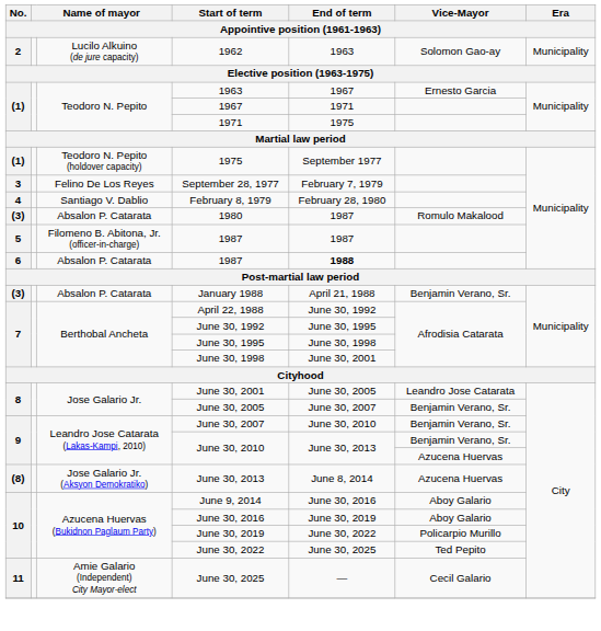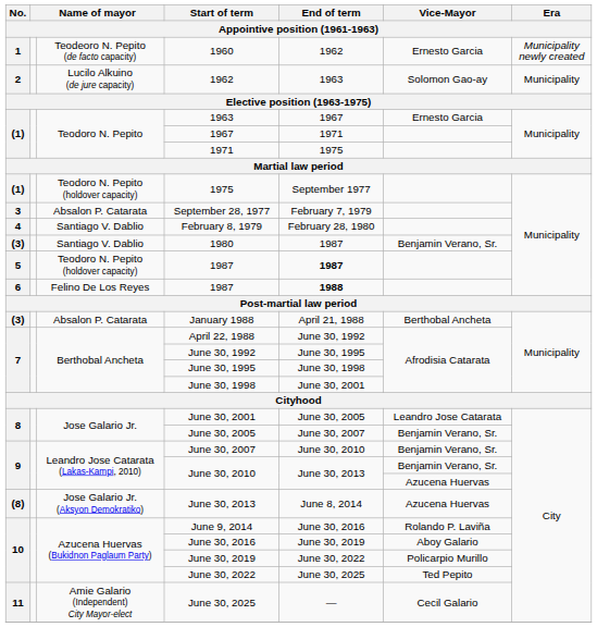 <table class="wikitable" style="margin:1em auto; text-align:center; line-height:17px;" width="70%">
 <tr>
 <th align="05%">No.</th>
 <th align="20%" colspan="2">Name of mayor</th>
 <th align="05%">Start of term</th>
 <th align="05%">End of term</th>
 <th align="20%">Vice-Mayor</th>
 <th align="05%">Era</th>
 </tr>
 <tr>
 <th colspan="7">Appointive position (1961-1963)</th>
+</tr>
+<tr>
+<th>1</th>
+<td></td>
+<td>Teodeoro N. Pepito<br><small>(<em>de facto</em> capacity)</small></td>
+<td>1960</td>
+<td>1962</td>
+<td>Ernesto Garcia</td>
+<td><em>Municipality<br>newly created</em></td>
 </tr>
 <tr>
 <th>2</th>
 <td></td>
 <td>Lucilo Alkuino<br><small>(<em>de jure</em> capacity)</small></td>
 <td>1962</td>
 <td>1963</td>
 <td>Solomon Gao-ay</td>
 <td>Municipality</td>
 </tr>
 <tr>
 <th colspan="7">Elective position (1963-1975)</th>
 </tr>
 <tr>
 <th rowspan="3">(1)</th>
 <td rowspan="3"></td>
 <td rowspan="3">Teodoro N. Pepito</td>
 <td>1963</td>
 <td>1967</td>
 <td>Ernesto Garcia</td>
 <td rowspan="3">Municipality</td>
 </tr>
 <tr>
 <td>1967</td>
 <td>1971</td>
 <td></td>
 </tr>
 <tr>
 <td>1971</td>
 <td>1975</td>
 </tr>
 <tr>
 <th colspan="7">Martial law period</th>
 </tr>
 <tr>
 <th>(1)</th>
 <td></td>
 <td>Teodoro N. Pepito<br><small>(holdover capacity)</small></td>
 <td>1975</td>
 <td>September 1977</td>
 <td></td>
 <td rowspan="6">Municipality</td>
 </tr>
 <tr>
 <th>3</th>
 <td></td>
-<td>Felino De Los Reyes</td>
+<td>Absalon P. Catarata</td>
 <td>September 28, 1977</td>
 <td>February 7, 1979</td>
 <td></td>
 </tr>
 <tr>
 <th>4</th>
 <td></td>
 <td>Santiago V. Dablio</td>
 <td>February 8, 1979</td>
 <td>February 28, 1980</td>
 <td></td>
 </tr>
 <tr>
 <th>(3)</th>
 <td></td>
-<td>Absalon P. Catarata</td>
+<td>Santiago V. Dablio</td>
 <td>1980</td>
 <td>1987</td>
-<td>Romulo Makalood</td>
+<td>Benjamin Verano, Sr.</td>
 </tr>
 <tr>
 <th>5</th>
 <td></td>
-<td>Filomeno B. Abitona, Jr.<br><small>(officer-in-charge)</small></td>
+<td>Teodoro N. Pepito<br><small>(holdover capacity)</small></td>
 <td>1987</td>
-<td>1987</td>
+<td><strong>1987</strong></td>
 <td></td>
 </tr>
 <tr>
 <th>6</th>
 <td></td>
-<td>Absalon P. Catarata</td>
+<td>Felino De Los Reyes</td>
 <td>1987</td>
 <td><strong>1988</strong></td>
 <td></td>
 </tr>
 <tr>
 <th colspan="7">Post-martial law period</th>
 </tr>
 <tr>
 <th>(3)</th>
 <td></td>
 <td>Absalon P. Catarata</td>
 <td>January 1988</td>
 <td>April 21, 1988</td>
-<td>Benjamin Verano, Sr.</td>
+<td>Berthobal Ancheta</td>
 <td rowspan="5">Municipality</td>
 </tr>
 <tr>
 <th rowspan="4">7</th>
 <td rowspan="4"></td>
 <td rowspan="4">Berthobal Ancheta</td>
 <td>April 22, 1988</td>
 <td>June 30, 1992</td>
 <td rowspan="4">Afrodisia Catarata</td>
 </tr>
 <tr>
 <td>June 30, 1992</td>
 <td>June 30, 1995</td>
 </tr>
 <tr>
 <td>June 30, 1995</td>
 <td>June 30, 1998</td>
 </tr>
 <tr>
 <td>June 30, 1998</td>
 <td>June 30, 2001</td>
 </tr>
 <tr>
 <th colspan="7">Cityhood</th>
 </tr>
 <tr>
 <th rowspan="2">8</th>
 <td rowspan="2"></td>
 <td rowspan="2">Jose Galario Jr.</td>
 <td>June 30, 2001</td>
 <td>June 30, 2005</td>
 <td>Leandro Jose Catarata</td>
 <td rowspan="11">City</td>
 </tr>
 <tr>
 <td>June 30, 2005</td>
 <td>June 30, 2007</td>
 <td>Benjamin Verano, Sr.</td>
 </tr>
 <tr>
 <th rowspan="3">9</th>
 <td rowspan="3"></td>
 <td rowspan="3">Leandro Jose Catarata<br><small>(<a href='#'>Lakas-Kampi</a>, 2010)</small></td>
 <td>June 30, 2007</td>
 <td>June 30, 2010</td>
 <td>Benjamin Verano, Sr.</td>
 </tr>
 <tr>
 <td rowspan="2">June 30, 2010</td>
 <td rowspan="2">June 30, 2013</td>
 <td>Benjamin Verano, Sr.</td>
 </tr>
 <tr>
 <td>Azucena Huervas</td>
 </tr>
 <tr>
 <th>(8)</th>
 <td></td>
 <td>Jose Galario Jr.<br><small>(<a href='#'>Aksyon Demokratiko</a>)</small></td>
 <td>June 30, 2013</td>
 <td>June 8, 2014</td>
 <td>Azucena Huervas</td>
 </tr>
 <tr>
 <th rowspan="4">10</th>
 <td rowspan="4"></td>
 <td rowspan="4">Azucena Huervas<br><small>(<a href='#'>Bukidnon Paglaum Party</a>)</small></td>
 <td>June 9, 2014</td>
 <td>June 30, 2016</td>
-<td>Aboy Galario</td>
+<td>Rolando P. Laviña</td>
 </tr>
 <tr>
 <td>June 30, 2016</td>
 <td>June 30, 2019</td>
 <td>Aboy Galario</td>
 </tr>
 <tr>
 <td>June 30, 2019</td>
 <td>June 30, 2022</td>
 <td>Policarpio Murillo</td>
 </tr>
 <tr>
 <td>June 30, 2022</td>
 <td>June 30, 2025</td>
 <td>Ted Pepito</td>
 </tr>
 <tr>
 <th>11</th>
 <td></td>
 <td>Amie Galario<br><small>(Independent)</small><br><small><em>City Mayor-elect</em></small></td>
 <td>June 30, 2025</td>
 <td>—</td>
 <td>Cecil Galario</td>
 </tr>
 <tr>
 </tr>
 </table>
